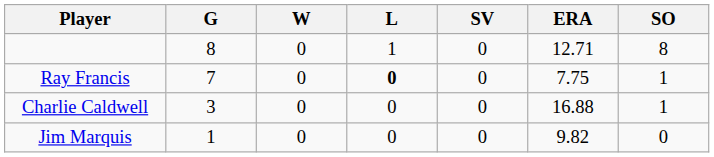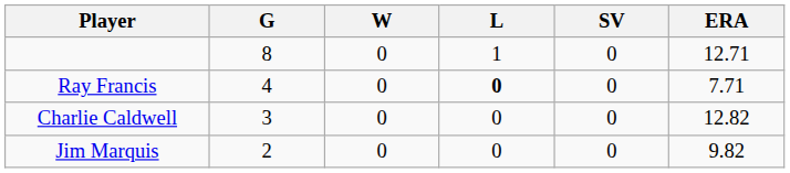 <table class="wikitable sortable">
 <tr>
 <th bgcolor="#DDDDFF" width="16%">Player</th>
 <th bgcolor="#DDDDFF" width="9%">G</th>
 <th bgcolor="#DDDDFF" width="9%">W</th>
 <th bgcolor="#DDDDFF" width="9%">L</th>
 <th bgcolor="#DDDDFF" width="9%">SV</th>
 <th bgcolor="#DDDDFF" width="9%">ERA</th>
-<th bgcolor="#DDDDFF" width="9%">SO</th>
 </tr>
 <tr align="center">
 <td></td>
 <td>8</td>
 <td>0</td>
 <td>1</td>
 <td>0</td>
 <td>12.71</td>
-<td>8</td>
 </tr>
 <tr align="center">
 <td><a href='#'>Ray Francis</a></td>
-<td>7</td>
+<td>4</td>
 <td>0</td>
 <td><strong>0</strong></td>
 <td>0</td>
-<td>7.75</td>
-<td>1</td>
+<td>7.71</td>
 </tr>
 <tr align=center>
 <td><a href='#'>Charlie Caldwell</a></td>
 <td>3</td>
 <td>0</td>
 <td>0</td>
 <td>0</td>
-<td>16.88</td>
-<td>1</td>
+<td>12.82</td>
 </tr>
 <tr align=center>
 <td><a href='#'>Jim Marquis</a></td>
-<td>1</td>
+<td>2</td>
 <td>0</td>
 <td>0</td>
 <td>0</td>
 <td>9.82</td>
-<td>0</td>
 </tr>
 </table>
